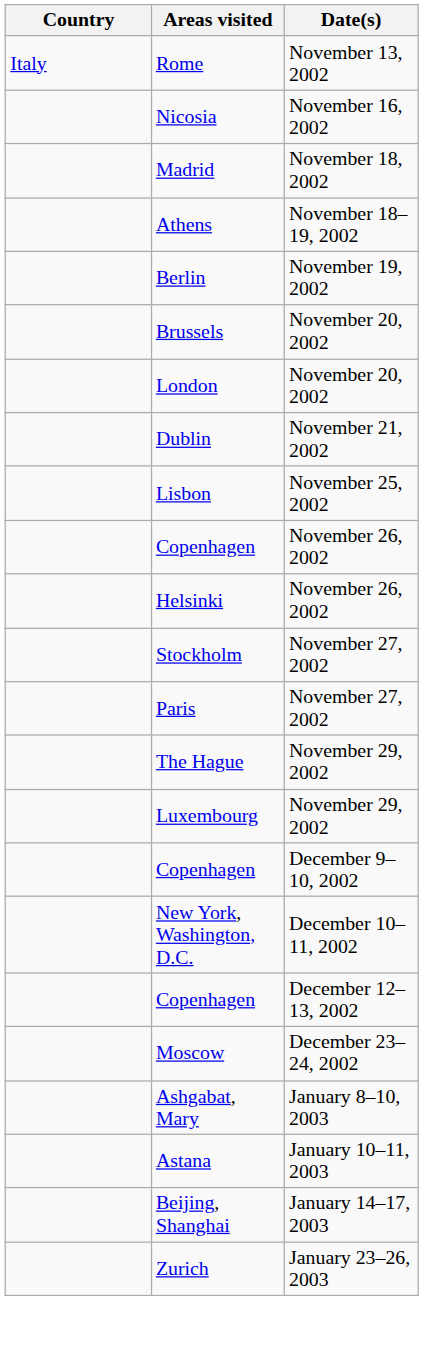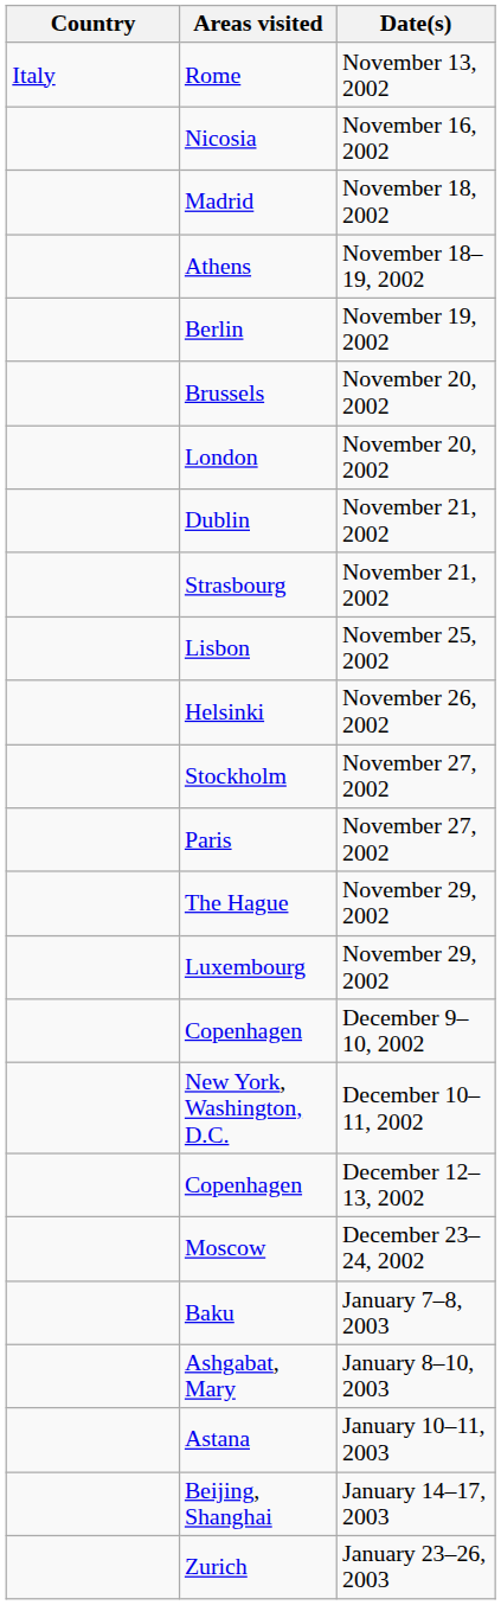 <table class="wikitable" style="margin: 1em auto 1em auto">
 <tr>
 <th width=110>Country</th>
 <th width=100>Areas visited</th>
 <th width=100>Date(s)</th>
 </tr>
 <tr>
 <td> <a href='#'>Italy</a></td>
 <td><a href='#'>Rome</a></td>
 <td>November 13, 2002</td>
 </tr>
 <tr>
 <td></td>
 <td><a href='#'>Nicosia</a></td>
 <td>November 16, 2002</td>
 </tr>
 <tr>
 <td></td>
 <td><a href='#'>Madrid</a></td>
 <td>November 18, 2002</td>
 </tr>
 <tr>
 <td></td>
 <td><a href='#'>Athens</a></td>
 <td>November 18–19, 2002</td>
 </tr>
 <tr>
 <td></td>
 <td><a href='#'>Berlin</a></td>
 <td>November 19, 2002</td>
 </tr>
 <tr>
 <td></td>
 <td><a href='#'>Brussels</a></td>
 <td>November 20, 2002</td>
 </tr>
 <tr>
 <td></td>
 <td><a href='#'>London</a></td>
 <td>November 20, 2002</td>
 </tr>
 <tr>
 <td></td>
 <td><a href='#'>Dublin</a></td>
 <td>November 21, 2002</td>
 </tr>
 <tr>
 <td></td>
-<td><a href='#'>Lisbon</a></td>
-<td>November 25, 2002</td>
+<td><a href='#'>Strasbourg</a></td>
+<td>November 21, 2002</td>
 </tr>
 <tr>
 <td></td>
-<td><a href='#'>Copenhagen</a></td>
-<td>November 26, 2002</td>
+<td><a href='#'>Lisbon</a></td>
+<td>November 25, 2002</td>
 </tr>
 <tr>
 <td></td>
 <td><a href='#'>Helsinki</a></td>
 <td>November 26, 2002</td>
 </tr>
 <tr>
 <td></td>
 <td><a href='#'>Stockholm</a></td>
 <td>November 27, 2002</td>
 </tr>
 <tr>
 <td></td>
 <td><a href='#'>Paris</a></td>
 <td>November 27, 2002</td>
 </tr>
 <tr>
 <td></td>
 <td><a href='#'>The Hague</a></td>
 <td>November 29, 2002</td>
 </tr>
 <tr>
 <td></td>
 <td><a href='#'>Luxembourg</a></td>
 <td>November 29, 2002</td>
 </tr>
 <tr>
 <td></td>
 <td><a href='#'>Copenhagen</a></td>
 <td>December 9–10, 2002</td>
 </tr>
 <tr>
 <td></td>
 <td><a href='#'>New York</a>, <a href='#'>Washington, D.C.</a></td>
 <td>December 10–11, 2002</td>
 </tr>
 <tr>
 <td></td>
 <td><a href='#'>Copenhagen</a></td>
 <td>December 12–13, 2002</td>
 </tr>
 <tr>
 <td></td>
 <td><a href='#'>Moscow</a></td>
 <td>December 23–24, 2002</td>
 </tr>
 <tr>
 <td></td>
+<td><a href='#'>Baku</a></td>
+<td>January 7–8, 2003</td>
+</tr>
+<tr>
+<td></td>
 <td><a href='#'>Ashgabat</a>, <a href='#'>Mary</a></td>
 <td>January 8–10, 2003</td>
 </tr>
 <tr>
 <td></td>
 <td><a href='#'>Astana</a></td>
 <td>January 10–11, 2003</td>
 </tr>
 <tr>
 <td></td>
 <td><a href='#'>Beijing</a>, <a href='#'>Shanghai</a></td>
 <td>January 14–17, 2003</td>
 </tr>
 <tr>
 <td></td>
 <td><a href='#'>Zurich</a></td>
 <td>January 23–26, 2003</td>
 </tr>
 </table>
